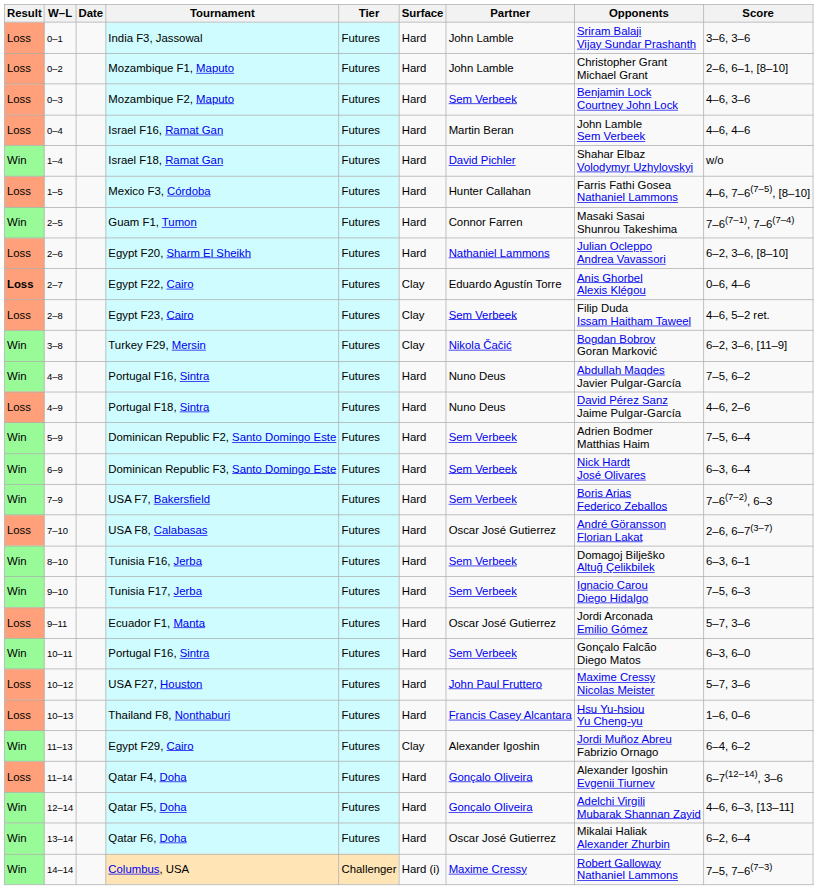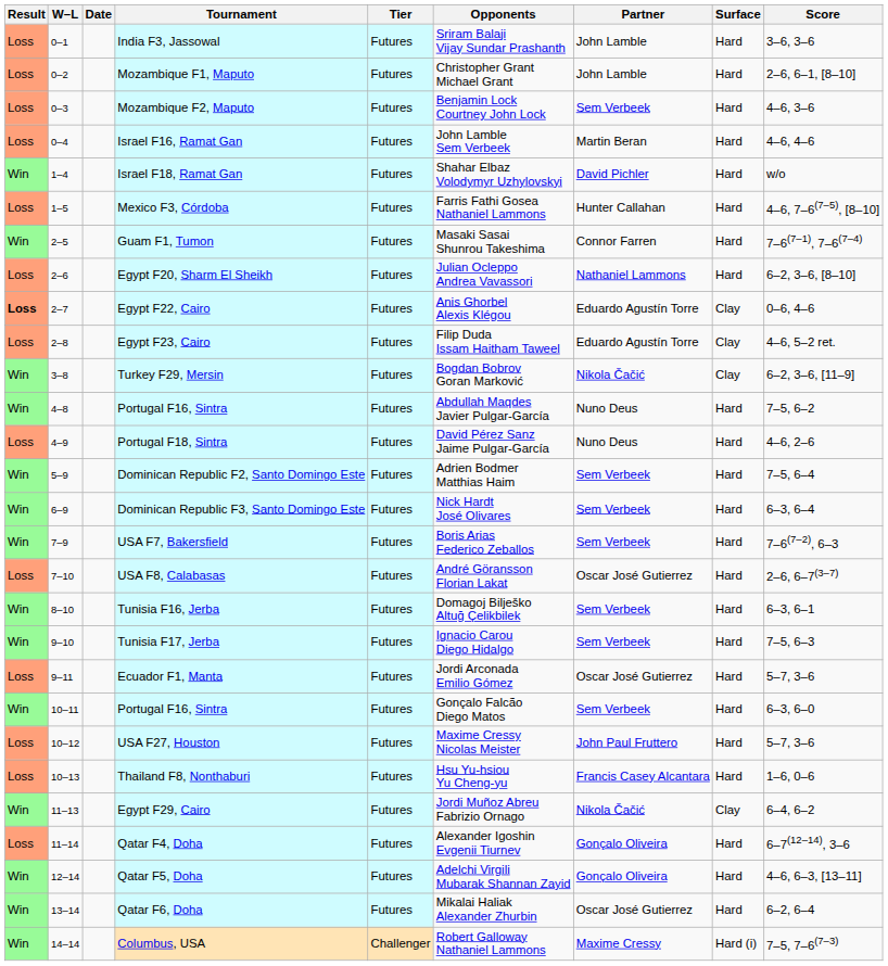 <table class="sortable wikitable">
 <tr>
 <th>Result</th>
 <th class="unsortable">W–L</th>
 <th>Date</th>
 <th>Tournament</th>
 <th>Tier</th>
+<th>Opponents</th>
+<th>Partner</th>
 <th>Surface</th>
-<th>Partner</th>
-<th>Opponents</th>
 <th class="unsortable">Score</th>
 </tr>
 <tr>
 <td bgcolor=FFA07A>Loss</td>
 <td><small>0–1</small></td>
 <td></td>
 <td style="background:#cffcff;">India F3, Jassowal</td>
 <td style="background:#cffcff;">Futures</td>
+<td> <a href='#'>Sriram Balaji</a><br> <a href='#'>Vijay Sundar Prashanth</a></td>
+<td> John Lamble</td>
 <td>Hard</td>
-<td> John Lamble</td>
-<td> <a href='#'>Sriram Balaji</a><br> <a href='#'>Vijay Sundar Prashanth</a></td>
 <td>3–6, 3–6</td>
 </tr>
 <tr>
 <td bgcolor=FFA07A>Loss</td>
 <td><small>0–2</small></td>
 <td></td>
 <td style="background:#cffcff;">Mozambique F1, <a href='#'>Maputo</a></td>
 <td style="background:#cffcff;">Futures</td>
+<td> Christopher Grant<br> Michael Grant</td>
+<td> John Lamble</td>
 <td>Hard</td>
-<td> John Lamble</td>
-<td> Christopher Grant<br> Michael Grant</td>
 <td>2–6, 6–1, [8–10]</td>
 </tr>
 <tr>
 <td bgcolor=FFA07A>Loss</td>
 <td><small>0–3</small></td>
 <td></td>
 <td style="background:#cffcff;">Mozambique F2, <a href='#'>Maputo</a></td>
 <td style="background:#cffcff;">Futures</td>
+<td> <a href='#'>Benjamin Lock</a><br> <a href='#'>Courtney John Lock</a></td>
+<td> <a href='#'>Sem Verbeek</a></td>
 <td>Hard</td>
-<td> <a href='#'>Sem Verbeek</a></td>
-<td> <a href='#'>Benjamin Lock</a><br> <a href='#'>Courtney John Lock</a></td>
 <td>4–6, 3–6</td>
 </tr>
 <tr>
 <td bgcolor=FFA07A>Loss</td>
 <td><small>0–4</small></td>
 <td></td>
 <td style="background:#cffcff;">Israel F16, <a href='#'>Ramat Gan</a></td>
 <td style="background:#cffcff;">Futures</td>
+<td> John Lamble<br> <a href='#'>Sem Verbeek</a></td>
+<td> Martin Beran</td>
 <td>Hard</td>
-<td> Martin Beran</td>
-<td> John Lamble<br> <a href='#'>Sem Verbeek</a></td>
 <td>4–6, 4–6</td>
 </tr>
 <tr>
 <td bgcolor=98FB98>Win</td>
 <td><small>1–4</small></td>
 <td></td>
 <td style="background:#cffcff;">Israel F18, <a href='#'>Ramat Gan</a></td>
 <td style="background:#cffcff;">Futures</td>
+<td> Shahar Elbaz<br> <a href='#'>Volodymyr Uzhylovskyi</a></td>
+<td> <a href='#'>David Pichler</a></td>
 <td>Hard</td>
-<td> <a href='#'>David Pichler</a></td>
-<td> Shahar Elbaz<br> <a href='#'>Volodymyr Uzhylovskyi</a></td>
 <td>w/o</td>
 </tr>
 <tr>
 <td bgcolor=FFA07A>Loss</td>
 <td><small>1–5</small></td>
 <td></td>
 <td style="background:#cffcff;">Mexico F3, <a href='#'>Córdoba</a></td>
 <td style="background:#cffcff;">Futures</td>
+<td> Farris Fathi Gosea<br> <a href='#'>Nathaniel Lammons</a></td>
+<td> Hunter Callahan</td>
 <td>Hard</td>
-<td> Hunter Callahan</td>
-<td> Farris Fathi Gosea<br> <a href='#'>Nathaniel Lammons</a></td>
 <td>4–6, 7–6<sup>(7–5)</sup>, [8–10]</td>
 </tr>
 <tr>
 <td bgcolor=98FB98>Win</td>
 <td><small>2–5</small></td>
 <td></td>
 <td style="background:#cffcff;">Guam F1, <a href='#'>Tumon</a></td>
 <td style="background:#cffcff;">Futures</td>
+<td> Masaki Sasai<br> Shunrou Takeshima</td>
+<td> Connor Farren</td>
 <td>Hard</td>
-<td> Connor Farren</td>
-<td> Masaki Sasai<br> Shunrou Takeshima</td>
 <td>7–6<sup>(7–1)</sup>, 7–6<sup>(7–4)</sup></td>
 </tr>
 <tr>
 <td bgcolor=FFA07A>Loss</td>
 <td><small>2–6</small></td>
 <td></td>
 <td style="background:#cffcff;">Egypt F20, <a href='#'>Sharm El Sheikh</a></td>
 <td style="background:#cffcff;">Futures</td>
+<td> <a href='#'>Julian Ocleppo</a><br> <a href='#'>Andrea Vavassori</a></td>
+<td> <a href='#'>Nathaniel Lammons</a></td>
 <td>Hard</td>
-<td> <a href='#'>Nathaniel Lammons</a></td>
-<td> <a href='#'>Julian Ocleppo</a><br> <a href='#'>Andrea Vavassori</a></td>
 <td>6–2, 3–6, [8–10]</td>
 </tr>
 <tr>
 <td bgcolor=FFA07A><strong>Loss</strong></td>
 <td><small>2–7</small></td>
 <td></td>
 <td style="background:#cffcff;">Egypt F22, <a href='#'>Cairo</a></td>
 <td style="background:#cffcff;">Futures</td>
+<td> <a href='#'>Anis Ghorbel</a><br> <a href='#'>Alexis Klégou</a></td>
+<td> Eduardo Agustín Torre</td>
 <td>Clay</td>
-<td> Eduardo Agustín Torre</td>
-<td> <a href='#'>Anis Ghorbel</a><br> <a href='#'>Alexis Klégou</a></td>
 <td>0–6, 4–6</td>
 </tr>
 <tr>
 <td bgcolor=FFA07A>Loss</td>
 <td><small>2–8</small></td>
 <td></td>
 <td style="background:#cffcff;">Egypt F23, <a href='#'>Cairo</a></td>
 <td style="background:#cffcff;">Futures</td>
+<td> Filip Duda<br> <a href='#'>Issam Haitham Taweel</a></td>
+<td> Eduardo Agustín Torre</td>
 <td>Clay</td>
-<td> <a href='#'>Sem Verbeek</a></td>
-<td> Filip Duda<br> <a href='#'>Issam Haitham Taweel</a></td>
 <td>4–6, 5–2 ret.</td>
 </tr>
 <tr>
 <td bgcolor=98FB98>Win</td>
 <td><small>3–8</small></td>
 <td></td>
 <td style="background:#cffcff;">Turkey F29, <a href='#'>Mersin</a></td>
 <td style="background:#cffcff;">Futures</td>
+<td> <a href='#'>Bogdan Bobrov</a><br> Goran Marković</td>
+<td> <a href='#'>Nikola Čačić</a></td>
 <td>Clay</td>
-<td> <a href='#'>Nikola Čačić</a></td>
-<td> <a href='#'>Bogdan Bobrov</a><br> Goran Marković</td>
 <td>6–2, 3–6, [11–9]</td>
 </tr>
 <tr>
 <td bgcolor=98FB98>Win</td>
 <td><small>4–8</small></td>
 <td></td>
 <td style="background:#cffcff;">Portugal F16, <a href='#'>Sintra</a></td>
 <td style="background:#cffcff;">Futures</td>
+<td> <a href='#'>Abdullah Maqdes</a><br> Javier Pulgar-García</td>
+<td> Nuno Deus</td>
 <td>Hard</td>
-<td> Nuno Deus</td>
-<td> <a href='#'>Abdullah Maqdes</a><br> Javier Pulgar-García</td>
 <td>7–5, 6–2</td>
 </tr>
 <tr>
 <td bgcolor=FFA07A>Loss</td>
 <td><small>4–9</small></td>
 <td></td>
 <td style="background:#cffcff;">Portugal F18, <a href='#'>Sintra</a></td>
 <td style="background:#cffcff;">Futures</td>
+<td> <a href='#'>David Pérez Sanz</a><br> Jaime Pulgar-García</td>
+<td> Nuno Deus</td>
 <td>Hard</td>
-<td> Nuno Deus</td>
-<td> <a href='#'>David Pérez Sanz</a><br> Jaime Pulgar-García</td>
 <td>4–6, 2–6</td>
 </tr>
 <tr>
 <td bgcolor=98FB98>Win</td>
 <td><small>5–9</small></td>
 <td></td>
 <td style="background:#cffcff;">Dominican Republic F2, <a href='#'>Santo Domingo Este</a></td>
 <td style="background:#cffcff;">Futures</td>
+<td> Adrien Bodmer<br> Matthias Haim</td>
+<td> <a href='#'>Sem Verbeek</a></td>
 <td>Hard</td>
-<td> <a href='#'>Sem Verbeek</a></td>
-<td> Adrien Bodmer<br> Matthias Haim</td>
 <td>7–5, 6–4</td>
 </tr>
 <tr>
 <td bgcolor=98FB98>Win</td>
 <td><small>6–9</small></td>
 <td></td>
 <td style="background:#cffcff;">Dominican Republic F3, <a href='#'>Santo Domingo Este</a></td>
 <td style="background:#cffcff;">Futures</td>
+<td> <a href='#'>Nick Hardt</a><br> <a href='#'>José Olivares</a></td>
+<td> <a href='#'>Sem Verbeek</a></td>
 <td>Hard</td>
-<td> <a href='#'>Sem Verbeek</a></td>
-<td> <a href='#'>Nick Hardt</a><br> <a href='#'>José Olivares</a></td>
 <td>6–3, 6–4</td>
 </tr>
 <tr>
 <td bgcolor=98FB98>Win</td>
 <td><small>7–9</small></td>
 <td></td>
 <td style="background:#cffcff;">USA F7, <a href='#'>Bakersfield</a></td>
 <td style="background:#cffcff;">Futures</td>
+<td> <a href='#'>Boris Arias</a><br> <a href='#'>Federico Zeballos</a></td>
+<td> <a href='#'>Sem Verbeek</a></td>
 <td>Hard</td>
-<td> <a href='#'>Sem Verbeek</a></td>
-<td> <a href='#'>Boris Arias</a><br> <a href='#'>Federico Zeballos</a></td>
 <td>7–6<sup>(7–2)</sup>, 6–3</td>
 </tr>
 <tr>
 <td bgcolor=FFA07A>Loss</td>
 <td><small>7–10</small></td>
 <td></td>
 <td style="background:#cffcff;">USA F8, <a href='#'>Calabasas</a></td>
 <td style="background:#cffcff;">Futures</td>
+<td> <a href='#'>André Göransson</a><br> <a href='#'>Florian Lakat</a></td>
+<td> Oscar José Gutierrez</td>
 <td>Hard</td>
-<td> Oscar José Gutierrez</td>
-<td> <a href='#'>André Göransson</a><br> <a href='#'>Florian Lakat</a></td>
 <td>2–6, 6–7<sup>(3–7)</sup></td>
 </tr>
 <tr>
 <td bgcolor=98FB98>Win</td>
 <td><small>8–10</small></td>
 <td></td>
 <td style="background:#cffcff;">Tunisia F16, <a href='#'>Jerba</a></td>
 <td style="background:#cffcff;">Futures</td>
+<td> Domagoj Bilješko<br> <a href='#'>Altuğ Çelikbilek</a></td>
+<td> <a href='#'>Sem Verbeek</a></td>
 <td>Hard</td>
-<td> <a href='#'>Sem Verbeek</a></td>
-<td> Domagoj Bilješko<br> <a href='#'>Altuğ Çelikbilek</a></td>
 <td>6–3, 6–1</td>
 </tr>
 <tr>
 <td bgcolor=98FB98>Win</td>
 <td><small>9–10</small></td>
 <td></td>
 <td style="background:#cffcff;">Tunisia F17, <a href='#'>Jerba</a></td>
 <td style="background:#cffcff;">Futures</td>
+<td> <a href='#'>Ignacio Carou</a><br> <a href='#'>Diego Hidalgo</a></td>
+<td> <a href='#'>Sem Verbeek</a></td>
 <td>Hard</td>
-<td> <a href='#'>Sem Verbeek</a></td>
-<td> <a href='#'>Ignacio Carou</a><br> <a href='#'>Diego Hidalgo</a></td>
 <td>7–5, 6–3</td>
 </tr>
 <tr>
 <td bgcolor=FFA07A>Loss</td>
 <td><small>9–11</small></td>
 <td></td>
 <td style="background:#cffcff;">Ecuador F1, <a href='#'>Manta</a></td>
 <td style="background:#cffcff;">Futures</td>
+<td> Jordi Arconada<br> <a href='#'>Emilio Gómez</a></td>
+<td> Oscar José Gutierrez</td>
 <td>Hard</td>
-<td> Oscar José Gutierrez</td>
-<td> Jordi Arconada<br> <a href='#'>Emilio Gómez</a></td>
 <td>5–7, 3–6</td>
 </tr>
 <tr>
 <td bgcolor=98FB98>Win</td>
 <td><small>10–11</small></td>
 <td></td>
 <td style="background:#cffcff;">Portugal F16, <a href='#'>Sintra</a></td>
 <td style="background:#cffcff;">Futures</td>
+<td> Gonçalo Falcão<br> Diego Matos</td>
+<td> <a href='#'>Sem Verbeek</a></td>
 <td>Hard</td>
-<td> <a href='#'>Sem Verbeek</a></td>
-<td> Gonçalo Falcão<br> Diego Matos</td>
 <td>6–3, 6–0</td>
 </tr>
 <tr>
 <td bgcolor=FFA07A>Loss</td>
 <td><small>10–12</small></td>
 <td></td>
 <td style="background:#cffcff;">USA F27, <a href='#'>Houston</a></td>
 <td style="background:#cffcff;">Futures</td>
+<td> <a href='#'>Maxime Cressy</a><br> <a href='#'>Nicolas Meister</a></td>
+<td> <a href='#'>John Paul Fruttero</a></td>
 <td>Hard</td>
-<td> <a href='#'>John Paul Fruttero</a></td>
-<td> <a href='#'>Maxime Cressy</a><br> <a href='#'>Nicolas Meister</a></td>
 <td>5–7, 3–6</td>
 </tr>
 <tr>
 <td bgcolor=FFA07A>Loss</td>
 <td><small>10–13</small></td>
 <td></td>
 <td style="background:#cffcff;">Thailand F8, <a href='#'>Nonthaburi</a></td>
 <td style="background:#cffcff;">Futures</td>
+<td> <a href='#'>Hsu Yu-hsiou</a><br> <a href='#'>Yu Cheng-yu</a></td>
+<td> <a href='#'>Francis Casey Alcantara</a></td>
 <td>Hard</td>
-<td> <a href='#'>Francis Casey Alcantara</a></td>
-<td> <a href='#'>Hsu Yu-hsiou</a><br> <a href='#'>Yu Cheng-yu</a></td>
 <td>1–6, 0–6</td>
 </tr>
 <tr>
 <td bgcolor=98FB98>Win</td>
 <td><small>11–13</small></td>
 <td></td>
 <td style="background:#cffcff;">Egypt F29, <a href='#'>Cairo</a></td>
 <td style="background:#cffcff;">Futures</td>
+<td> <a href='#'>Jordi Muñoz Abreu</a><br> Fabrizio Ornago</td>
+<td> <a href='#'>Nikola Čačić</a></td>
 <td>Clay</td>
-<td> Alexander Igoshin</td>
-<td> <a href='#'>Jordi Muñoz Abreu</a><br> Fabrizio Ornago</td>
 <td>6–4, 6–2</td>
 </tr>
 <tr>
 <td bgcolor=FFA07A>Loss</td>
 <td><small>11–14</small></td>
 <td></td>
 <td style="background:#cffcff;">Qatar F4, <a href='#'>Doha</a></td>
 <td style="background:#cffcff;">Futures</td>
+<td> Alexander Igoshin<br> <a href='#'>Evgenii Tiurnev</a></td>
+<td> <a href='#'>Gonçalo Oliveira</a></td>
 <td>Hard</td>
-<td> <a href='#'>Gonçalo Oliveira</a></td>
-<td> Alexander Igoshin<br> <a href='#'>Evgenii Tiurnev</a></td>
 <td>6–7<sup>(12–14)</sup>, 3–6</td>
 </tr>
 <tr>
 <td bgcolor=98FB98>Win</td>
 <td><small>12–14</small></td>
 <td></td>
 <td style="background:#cffcff;">Qatar F5, <a href='#'>Doha</a></td>
 <td style="background:#cffcff;">Futures</td>
+<td> <a href='#'>Adelchi Virgili</a><br> <a href='#'>Mubarak Shannan Zayid</a></td>
+<td> <a href='#'>Gonçalo Oliveira</a></td>
 <td>Hard</td>
-<td> <a href='#'>Gonçalo Oliveira</a></td>
-<td> <a href='#'>Adelchi Virgili</a><br> <a href='#'>Mubarak Shannan Zayid</a></td>
 <td>4–6, 6–3, [13–11]</td>
 </tr>
 <tr>
 <td bgcolor=98FB98>Win</td>
 <td><small>13–14</small></td>
 <td></td>
 <td style="background:#cffcff;">Qatar F6, <a href='#'>Doha</a></td>
 <td style="background:#cffcff;">Futures</td>
+<td> Mikalai Haliak<br> <a href='#'>Alexander Zhurbin</a></td>
+<td> Oscar José Gutierrez</td>
 <td>Hard</td>
-<td> Oscar José Gutierrez</td>
-<td> Mikalai Haliak<br> <a href='#'>Alexander Zhurbin</a></td>
 <td>6–2, 6–4</td>
 </tr>
 <tr>
 <td bgcolor=98FB98>Win</td>
 <td><small>14–14</small></td>
 <td><a href='#'></a></td>
 <td style="background:moccasin;"><a href='#'>Columbus</a>, USA</td>
 <td style="background:moccasin;">Challenger</td>
+<td> <a href='#'>Robert Galloway</a><br> <a href='#'>Nathaniel Lammons</a></td>
+<td> <a href='#'>Maxime Cressy</a></td>
 <td>Hard (i)</td>
-<td> <a href='#'>Maxime Cressy</a></td>
-<td> <a href='#'>Robert Galloway</a><br> <a href='#'>Nathaniel Lammons</a></td>
 <td>7–5, 7–6<sup>(7–3)</sup></td>
 </tr>
 </table>
